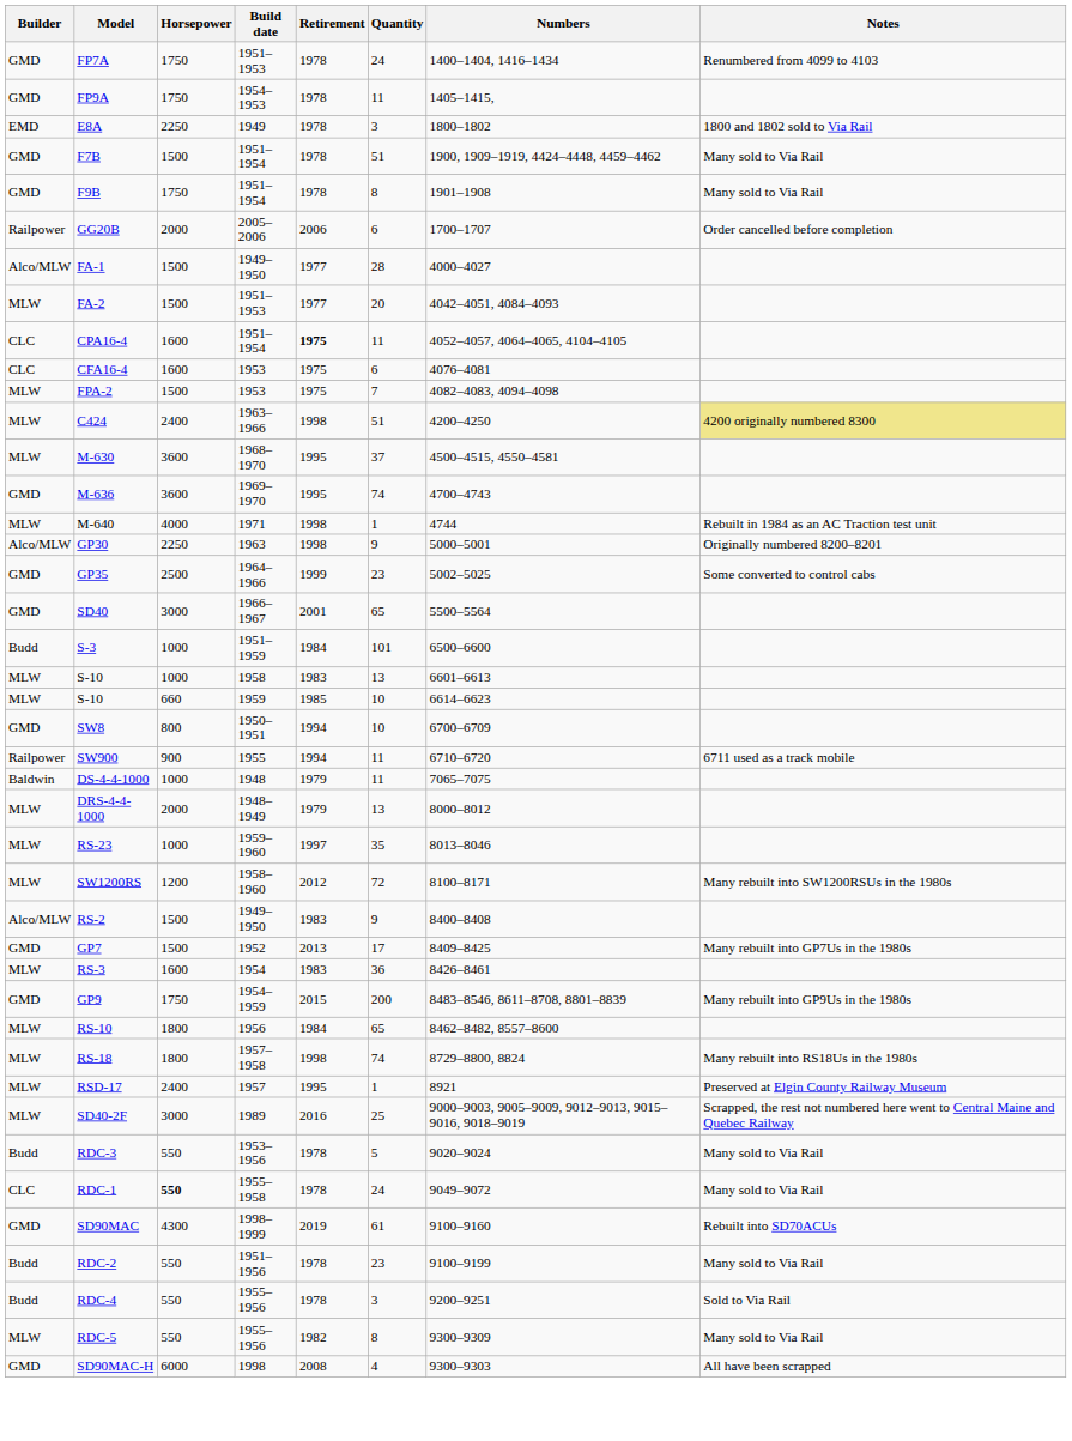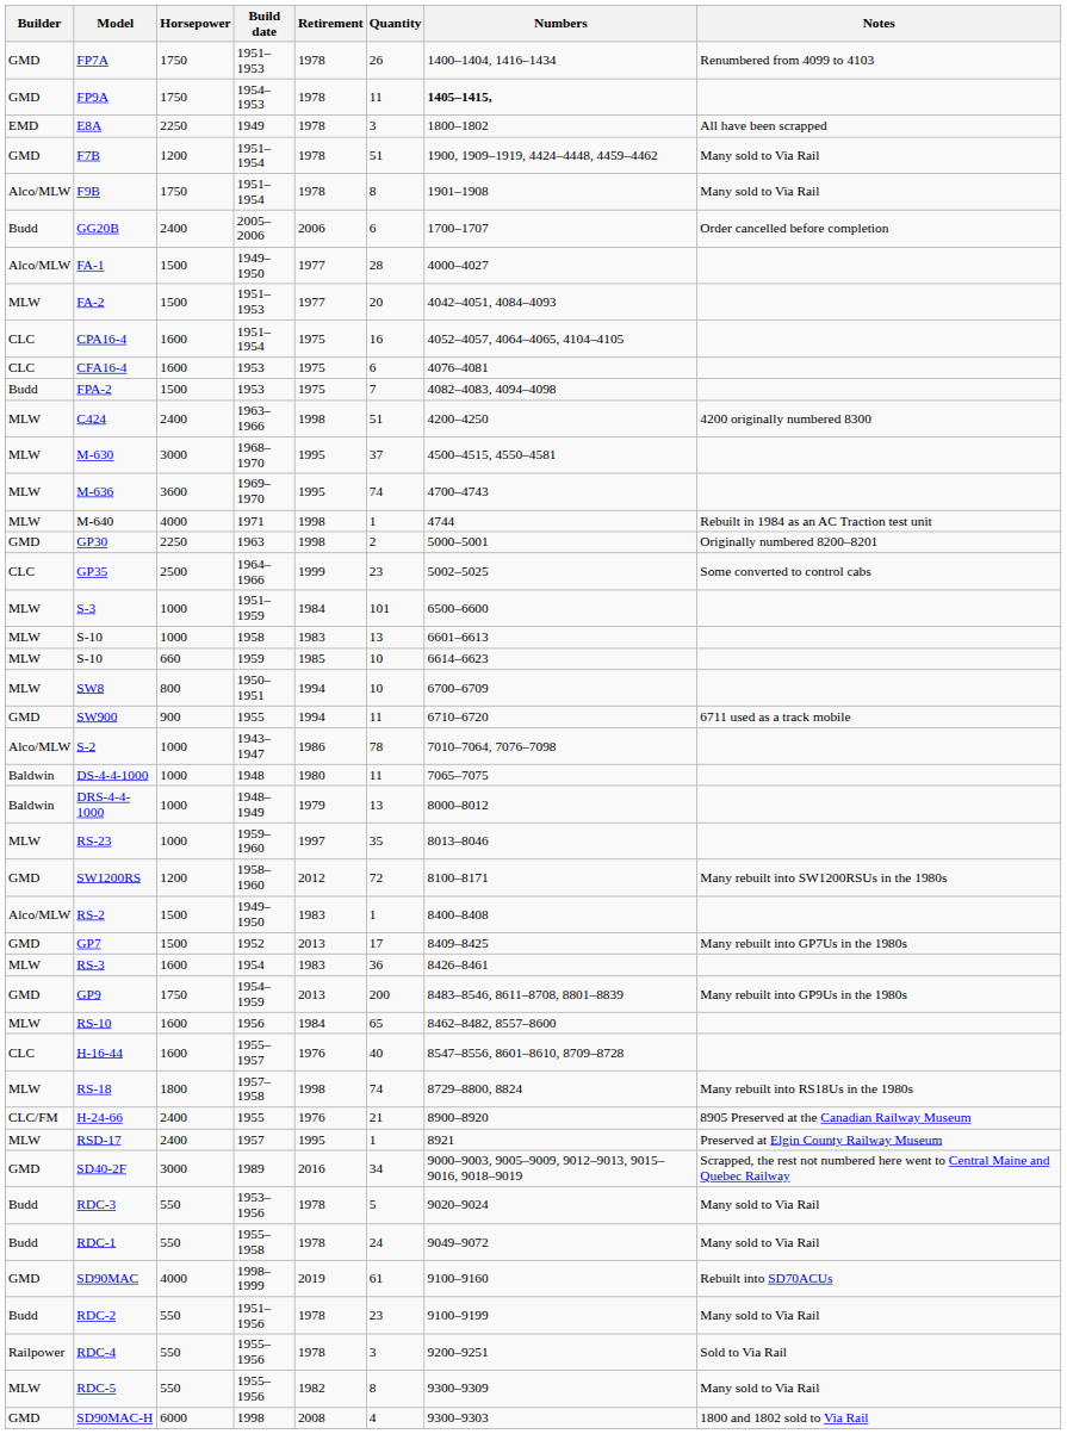 <table class="wikitable sortable">
 <tr>
 <th>Builder</th>
 <th>Model</th>
 <th>Horsepower</th>
 <th>Build date</th>
 <th>Retirement</th>
 <th>Quantity</th>
 <th>Numbers</th>
 <th>Notes</th>
 </tr>
 <tr>
 <td>GMD</td>
 <td><a href='#'>FP7A</a></td>
 <td>1750</td>
 <td>1951–1953</td>
 <td>1978</td>
-<td>24</td>
+<td>26</td>
 <td>1400–1404, 1416–1434</td>
 <td>Renumbered from 4099 to 4103</td>
 </tr>
 <tr>
 <td>GMD</td>
 <td><a href='#'>FP9A</a></td>
 <td>1750</td>
 <td>1954–1953</td>
 <td>1978</td>
 <td>11</td>
-<td>1405–1415,</td>
+<td><strong>1405–1415,</strong></td>
 <td></td>
 </tr>
 <tr>
 <td>EMD</td>
 <td><a href='#'>E8A</a></td>
 <td>2250</td>
 <td>1949</td>
 <td>1978</td>
 <td>3</td>
 <td>1800–1802</td>
-<td>1800 and 1802 sold to <a href='#'>Via Rail</a></td>
+<td>All have been scrapped</td>
 </tr>
 <tr>
 <td>GMD</td>
 <td><a href='#'>F7B</a></td>
-<td>1500</td>
+<td>1200</td>
 <td>1951–1954</td>
 <td>1978</td>
 <td>51</td>
 <td>1900, 1909–1919, 4424–4448, 4459–4462</td>
 <td>Many sold to Via Rail</td>
 </tr>
 <tr>
-<td>GMD</td>
+<td>Alco/MLW</td>
 <td><a href='#'>F9B</a></td>
 <td>1750</td>
 <td>1951–1954</td>
 <td>1978</td>
 <td>8</td>
 <td>1901–1908</td>
 <td>Many sold to Via Rail</td>
 </tr>
 <tr>
-<td>Railpower</td>
+<td>Budd</td>
 <td><a href='#'>GG20B</a></td>
-<td>2000</td>
+<td>2400</td>
 <td>2005–2006</td>
 <td>2006</td>
 <td>6</td>
 <td>1700–1707</td>
 <td>Order cancelled before completion</td>
 </tr>
 <tr>
 <td>Alco/MLW</td>
 <td><a href='#'>FA-1</a></td>
 <td>1500</td>
 <td>1949–1950</td>
 <td>1977</td>
 <td>28</td>
 <td>4000–4027</td>
 <td></td>
 </tr>
 <tr>
 <td>MLW</td>
 <td><a href='#'>FA-2</a></td>
 <td>1500</td>
 <td>1951–1953</td>
 <td>1977</td>
 <td>20</td>
 <td>4042–4051, 4084–4093</td>
 <td></td>
 </tr>
 <tr>
 <td>CLC</td>
 <td><a href='#'>CPA16-4</a></td>
 <td>1600</td>
 <td>1951–1954</td>
-<td><strong>1975</strong></td>
-<td>11</td>
+<td>1975</td>
+<td>16</td>
 <td>4052–4057, 4064–4065, 4104–4105</td>
 <td></td>
 </tr>
 <tr>
 <td>CLC</td>
 <td><a href='#'>CFA16-4</a></td>
 <td>1600</td>
 <td>1953</td>
 <td>1975</td>
 <td>6</td>
 <td>4076–4081</td>
 <td></td>
 </tr>
 <tr>
-<td>MLW</td>
+<td>Budd</td>
 <td><a href='#'>FPA-2</a></td>
 <td>1500</td>
 <td>1953</td>
 <td>1975</td>
 <td>7</td>
 <td>4082–4083, 4094–4098</td>
 <td></td>
 </tr>
 <tr>
 <td>MLW</td>
 <td><a href='#'>C424</a></td>
 <td>2400</td>
 <td>1963–1966</td>
 <td>1998</td>
 <td>51</td>
 <td>4200–4250</td>
-<td style="background: khaki;">4200 originally numbered 8300</td>
+<td>4200 originally numbered 8300</td>
 </tr>
 <tr>
 <td>MLW</td>
 <td><a href='#'>M-630</a></td>
-<td>3600</td>
+<td>3000</td>
 <td>1968–1970</td>
 <td>1995</td>
 <td>37</td>
 <td>4500–4515, 4550–4581</td>
 <td></td>
 </tr>
 <tr>
-<td>GMD</td>
+<td>MLW</td>
 <td><a href='#'>M-636</a></td>
 <td>3600</td>
 <td>1969–1970</td>
 <td>1995</td>
 <td>74</td>
 <td>4700–4743</td>
 <td></td>
 </tr>
 <tr>
 <td>MLW</td>
 <td>M-640</td>
 <td>4000</td>
 <td>1971</td>
 <td>1998</td>
 <td>1</td>
 <td>4744</td>
 <td>Rebuilt in 1984 as an AC Traction test unit</td>
 </tr>
 <tr>
-<td>Alco/MLW</td>
+<td>GMD</td>
 <td><a href='#'>GP30</a></td>
 <td>2250</td>
 <td>1963</td>
 <td>1998</td>
-<td>9</td>
+<td>2</td>
 <td>5000–5001</td>
 <td>Originally numbered 8200–8201</td>
 </tr>
 <tr>
-<td>GMD</td>
+<td>CLC</td>
 <td><a href='#'>GP35</a></td>
 <td>2500</td>
 <td>1964–1966</td>
 <td>1999</td>
 <td>23</td>
 <td>5002–5025</td>
 <td>Some converted to control cabs</td>
 </tr>
 <tr>
-<td>GMD</td>
-<td><a href='#'>SD40</a></td>
-<td>3000</td>
-<td>1966–1967</td>
-<td>2001</td>
-<td>65</td>
-<td>5500–5564</td>
-<td></td>
-</tr>
-<tr>
-<td>Budd</td>
+<td>MLW</td>
 <td><a href='#'>S-3</a></td>
 <td>1000</td>
 <td>1951–1959</td>
 <td>1984</td>
 <td>101</td>
 <td>6500–6600</td>
 <td></td>
 </tr>
 <tr>
 <td>MLW</td>
 <td>S-10</td>
 <td>1000</td>
 <td>1958</td>
 <td>1983</td>
 <td>13</td>
 <td>6601–6613</td>
 <td></td>
 </tr>
 <tr>
 <td>MLW</td>
 <td>S-10</td>
 <td>660</td>
 <td>1959</td>
 <td>1985</td>
 <td>10</td>
 <td>6614–6623</td>
 <td></td>
 </tr>
 <tr>
-<td>GMD</td>
+<td>MLW</td>
 <td><a href='#'>SW8</a></td>
 <td>800</td>
 <td>1950–1951</td>
 <td>1994</td>
 <td>10</td>
 <td>6700–6709</td>
 <td></td>
 </tr>
 <tr>
-<td>Railpower</td>
+<td>GMD</td>
 <td><a href='#'>SW900</a></td>
 <td>900</td>
 <td>1955</td>
 <td>1994</td>
 <td>11</td>
 <td>6710–6720</td>
 <td>6711 used as a track mobile</td>
 </tr>
 <tr>
+<td>Alco/MLW</td>
+<td><a href='#'>S-2</a></td>
+<td>1000</td>
+<td>1943–1947</td>
+<td>1986</td>
+<td>78</td>
+<td>7010–7064, 7076–7098</td>
+<td></td>
+</tr>
+<tr>
 <td>Baldwin</td>
 <td><a href='#'>DS-4-4-1000</a></td>
 <td>1000</td>
 <td>1948</td>
-<td>1979</td>
+<td>1980</td>
 <td>11</td>
 <td>7065–7075</td>
 <td></td>
 </tr>
 <tr>
-<td>MLW</td>
+<td>Baldwin</td>
 <td><a href='#'>DRS-4-4-1000</a></td>
-<td>2000</td>
+<td>1000</td>
 <td>1948–1949</td>
 <td>1979</td>
 <td>13</td>
 <td>8000–8012</td>
 <td></td>
 </tr>
 <tr>
 <td>MLW</td>
 <td><a href='#'>RS-23</a></td>
 <td>1000</td>
 <td>1959–1960</td>
 <td>1997</td>
 <td>35</td>
 <td>8013–8046</td>
 <td></td>
 </tr>
 <tr>
-<td>MLW</td>
+<td>GMD</td>
 <td><a href='#'>SW1200RS</a></td>
 <td>1200</td>
 <td>1958–1960</td>
 <td>2012</td>
 <td>72</td>
 <td>8100–8171</td>
 <td>Many rebuilt into SW1200RSUs in the 1980s</td>
 </tr>
 <tr>
 <td>Alco/MLW</td>
 <td><a href='#'>RS-2</a></td>
 <td>1500</td>
 <td>1949–1950</td>
 <td>1983</td>
-<td>9</td>
+<td>1</td>
 <td>8400–8408</td>
 <td></td>
 </tr>
 <tr>
 <td>GMD</td>
 <td><a href='#'>GP7</a></td>
 <td>1500</td>
 <td>1952</td>
 <td>2013</td>
 <td>17</td>
 <td>8409–8425</td>
 <td>Many rebuilt into GP7Us in the 1980s</td>
 </tr>
 <tr>
 <td>MLW</td>
 <td><a href='#'>RS-3</a></td>
 <td>1600</td>
 <td>1954</td>
 <td>1983</td>
 <td>36</td>
 <td>8426–8461</td>
 <td></td>
 </tr>
 <tr>
 <td>GMD</td>
 <td><a href='#'>GP9</a></td>
 <td>1750</td>
 <td>1954–1959</td>
-<td>2015</td>
+<td>2013</td>
 <td>200</td>
 <td>8483–8546, 8611–8708, 8801–8839</td>
 <td>Many rebuilt into GP9Us in the 1980s</td>
 </tr>
 <tr>
 <td>MLW</td>
 <td><a href='#'>RS-10</a></td>
-<td>1800</td>
+<td>1600</td>
 <td>1956</td>
 <td>1984</td>
 <td>65</td>
 <td>8462–8482, 8557–8600</td>
+<td></td>
+</tr>
+<tr>
+<td>CLC</td>
+<td><a href='#'>H-16-44</a></td>
+<td>1600</td>
+<td>1955–1957</td>
+<td>1976</td>
+<td>40</td>
+<td>8547–8556, 8601–8610, 8709–8728</td>
 <td></td>
 </tr>
 <tr>
 <td>MLW</td>
 <td><a href='#'>RS-18</a></td>
 <td>1800</td>
 <td>1957–1958</td>
 <td>1998</td>
 <td>74</td>
 <td>8729–8800, 8824</td>
 <td>Many rebuilt into RS18Us in the 1980s</td>
 </tr>
 <tr>
+<td>CLC/FM</td>
+<td><a href='#'>H-24-66</a></td>
+<td>2400</td>
+<td>1955</td>
+<td>1976</td>
+<td>21</td>
+<td>8900–8920</td>
+<td>8905 Preserved at the <a href='#'>Canadian Railway Museum</a></td>
+</tr>
+<tr>
 <td>MLW</td>
 <td><a href='#'>RSD-17</a></td>
 <td>2400</td>
 <td>1957</td>
 <td>1995</td>
 <td>1</td>
 <td>8921</td>
 <td>Preserved at <a href='#'>Elgin County Railway Museum</a></td>
 </tr>
 <tr>
-<td>MLW</td>
+<td>GMD</td>
 <td><a href='#'>SD40-2F</a></td>
 <td>3000</td>
 <td>1989</td>
 <td>2016</td>
-<td>25</td>
+<td>34</td>
 <td>9000–9003, 9005–9009, 9012–9013, 9015–9016, 9018–9019</td>
 <td>Scrapped, the rest not numbered here went to <a href='#'>Central Maine and Quebec Railway</a></td>
 </tr>
 <tr>
 <td>Budd</td>
 <td><a href='#'>RDC-3</a></td>
 <td>550</td>
 <td>1953–1956</td>
 <td>1978</td>
 <td>5</td>
 <td>9020–9024</td>
 <td>Many sold to Via Rail</td>
 </tr>
 <tr>
-<td>CLC</td>
+<td>Budd</td>
 <td><a href='#'>RDC-1</a></td>
-<td><strong>550</strong></td>
+<td>550</td>
 <td>1955–1958</td>
 <td>1978</td>
 <td>24</td>
 <td>9049–9072</td>
 <td>Many sold to Via Rail</td>
 </tr>
 <tr>
 <td>GMD</td>
 <td><a href='#'>SD90MAC</a></td>
-<td>4300</td>
+<td>4000</td>
 <td>1998–1999</td>
 <td>2019</td>
 <td>61</td>
 <td>9100–9160</td>
 <td>Rebuilt into <a href='#'>SD70ACUs</a></td>
 </tr>
 <tr>
 <td>Budd</td>
 <td><a href='#'>RDC-2</a></td>
 <td>550</td>
 <td>1951–1956</td>
 <td>1978</td>
 <td>23</td>
 <td>9100–9199</td>
 <td>Many sold to Via Rail</td>
 </tr>
 <tr>
-<td>Budd</td>
+<td>Railpower</td>
 <td><a href='#'>RDC-4</a></td>
 <td>550</td>
 <td>1955–1956</td>
 <td>1978</td>
 <td>3</td>
 <td>9200–9251</td>
 <td>Sold to Via Rail</td>
 </tr>
 <tr>
 <td>MLW</td>
 <td><a href='#'>RDC-5</a></td>
 <td>550</td>
 <td>1955–1956</td>
 <td>1982</td>
 <td>8</td>
 <td>9300–9309</td>
 <td>Many sold to Via Rail</td>
 </tr>
 <tr>
 <td>GMD</td>
 <td><a href='#'>SD90MAC-H</a></td>
 <td>6000</td>
 <td>1998</td>
 <td>2008</td>
 <td>4</td>
 <td>9300–9303</td>
-<td>All have been scrapped</td>
+<td>1800 and 1802 sold to <a href='#'>Via Rail</a></td>
 </tr>
 </table>
